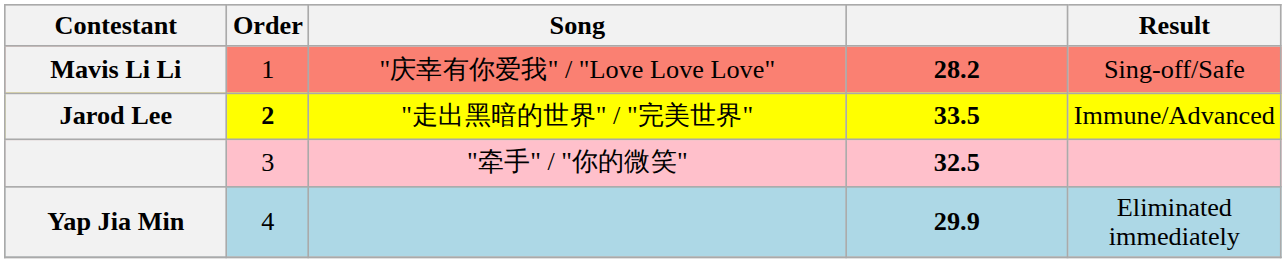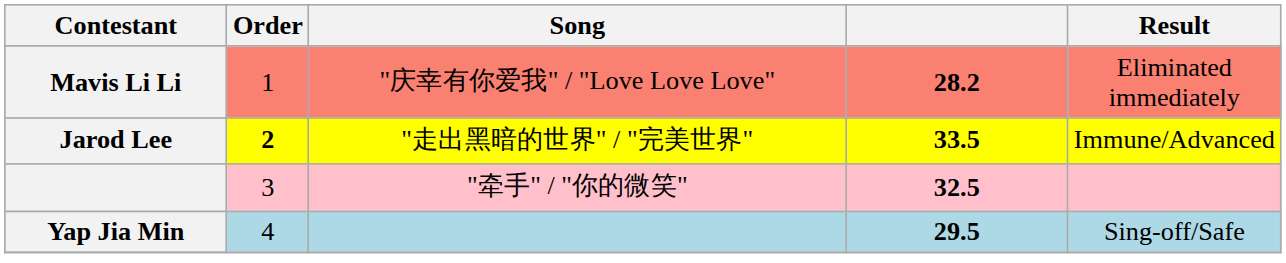 <table class="wikitable plainrowheaders" style="text-align:center;">
 <tr>
 <th scope="col" style="width:8em;">Contestant</th>
 <th scope="col">Order</th>
 <th scope="col" style="width:20em;">Song</th>
 <th colspan=1 scope="col" style="width:8em;"></th>
 <th scope="col" style="width:7em;">Result</th>
 </tr>
 <tr style="background:salmon;">
 <th scope="row">Mavis Li Li</th>
 <td>1</td>
 <td>"庆幸有你爱我" / "Love Love Love"</td>
 <td><strong>28.2</strong></td>
-<td>Sing-off/Safe</td>
+<td>Eliminated immediately</td>
 </tr>
 <tr style="background:yellow;">
 <th scope="row">Jarod Lee</th>
 <td><strong>2</strong></td>
 <td>"走出黑暗的世界" / "完美世界"</td>
 <td><strong>33.5</strong></td>
 <td>Immune/Advanced</td>
 </tr>
 <tr style="background:pink;">
 <th scope="row"></th>
 <td>3</td>
 <td>"牵手" / "你的微笑"</td>
 <td><strong>32.5</strong></td>
 <td></td>
 </tr>
 <tr style="background:lightblue;">
 <th scope="row">Yap Jia Min</th>
 <td>4</td>
 <td></td>
-<td><strong>29.9</strong></td>
-<td>Eliminated immediately</td>
+<td><strong>29.5</strong></td>
+<td>Sing-off/Safe</td>
 </tr>
 <tr>
 </tr>
 </table>
